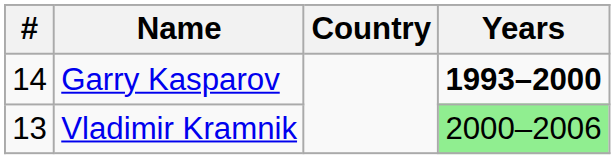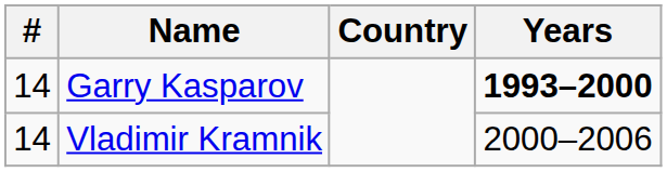 <table class="wikitable">
 <tr>
 <th>#</th>
 <th>Name</th>
 <th>Country</th>
 <th>Years</th>
 </tr>
 <tr>
 <td>14</td>
 <td><a href='#'>Garry Kasparov</a></td>
 <td rowspan="2"></td>
 <td><strong>1993–2000</strong></td>
 </tr>
 <tr>
-<td>13</td>
+<td>14</td>
 <td><a href='#'>Vladimir Kramnik</a></td>
-<td style="background: lightgreen;">2000–2006</td>
+<td>2000–2006</td>
 </tr>
 </table>
